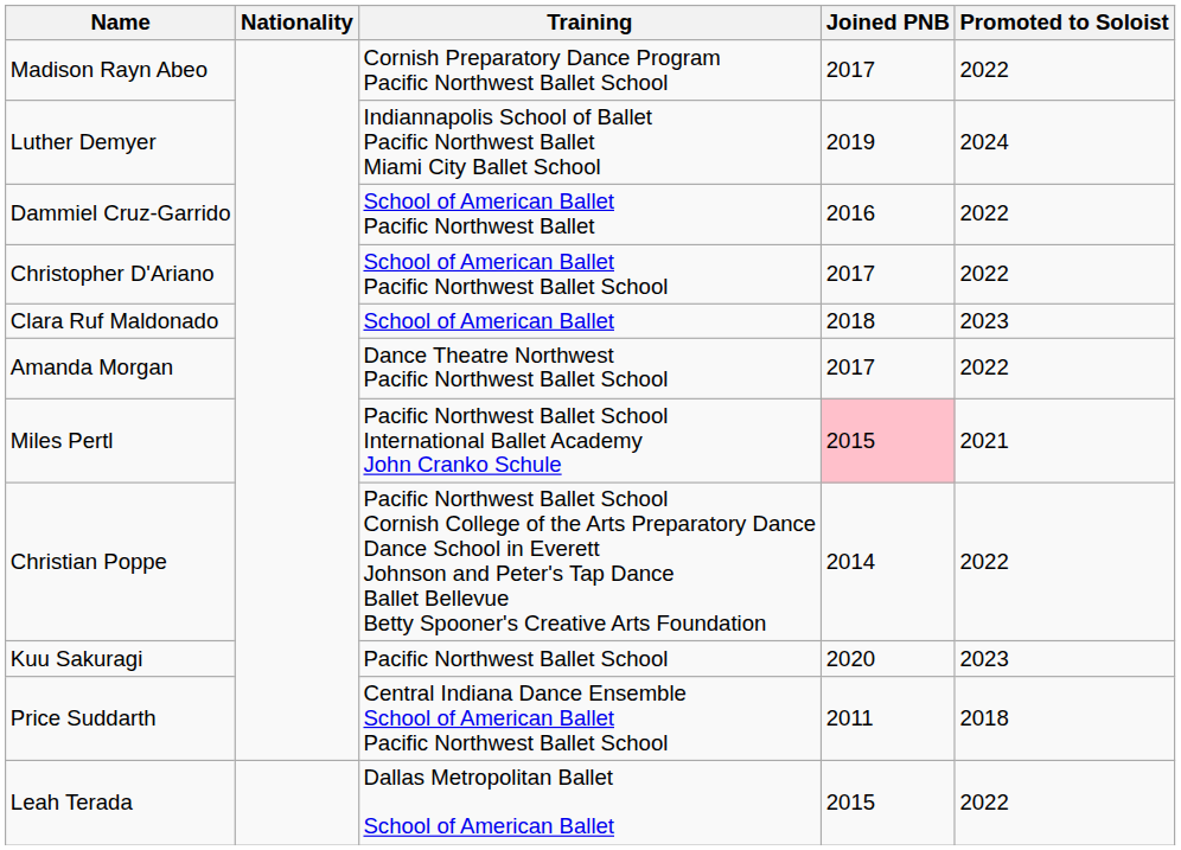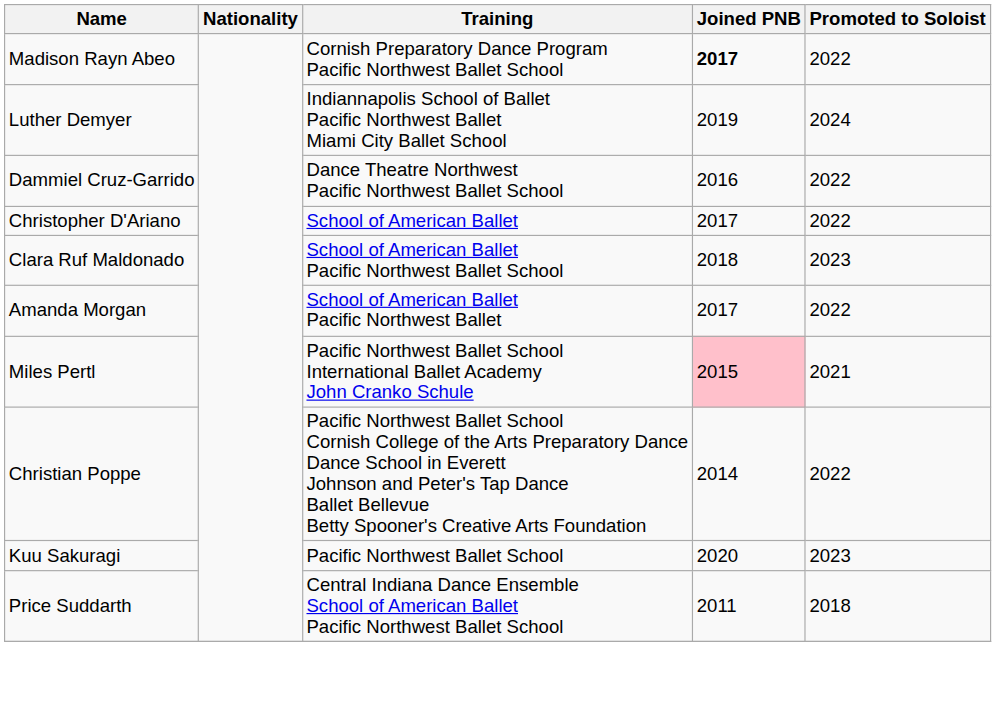 <table class="wikitable">
 <tr>
 <th>Name</th>
 <th>Nationality</th>
 <th>Training</th>
 <th>Joined PNB</th>
 <th>Promoted to Soloist</th>
 </tr>
 <tr>
 <td>Madison Rayn Abeo</td>
 <td rowspan="10"></td>
 <td>Cornish Preparatory Dance Program<br>Pacific Northwest Ballet School</td>
-<td>2017</td>
+<td><strong>2017</strong></td>
 <td>2022</td>
 </tr>
 <tr>
 <td>Luther Demyer</td>
 <td>Indiannapolis School of Ballet<br>Pacific Northwest Ballet<br>Miami City Ballet School</td>
 <td>2019</td>
 <td>2024</td>
 </tr>
 <tr>
 <td>Dammiel Cruz-Garrido</td>
-<td><a href='#'>School of American Ballet</a><br>Pacific Northwest Ballet</td>
+<td>Dance Theatre Northwest<br>Pacific Northwest Ballet School</td>
 <td>2016</td>
 <td>2022</td>
 </tr>
 <tr>
 <td>Christopher D'Ariano</td>
-<td><a href='#'>School of American Ballet</a><br>Pacific Northwest Ballet School</td>
+<td><a href='#'>School of American Ballet</a></td>
 <td>2017</td>
 <td>2022</td>
 </tr>
 <tr>
 <td>Clara Ruf Maldonado</td>
-<td><a href='#'>School of American Ballet</a></td>
+<td><a href='#'>School of American Ballet</a><br>Pacific Northwest Ballet School</td>
 <td>2018</td>
 <td>2023</td>
 </tr>
 <tr>
 <td>Amanda Morgan</td>
-<td>Dance Theatre Northwest<br>Pacific Northwest Ballet School</td>
+<td><a href='#'>School of American Ballet</a><br>Pacific Northwest Ballet</td>
 <td>2017</td>
 <td>2022</td>
 </tr>
 <tr>
 <td>Miles Pertl</td>
 <td>Pacific Northwest Ballet School<br>International Ballet Academy<br><a href='#'>John Cranko Schule</a></td>
 <td style="background: pink;">2015</td>
 <td>2021</td>
 </tr>
 <tr>
 <td>Christian Poppe</td>
 <td>Pacific Northwest Ballet School<br>Cornish College of the Arts Preparatory Dance<br>Dance School in Everett<br>Johnson and Peter's Tap Dance<br>Ballet Bellevue<br>Betty Spooner's Creative Arts Foundation</td>
 <td>2014</td>
 <td>2022</td>
 </tr>
 <tr>
 <td>Kuu Sakuragi</td>
 <td>Pacific Northwest Ballet School</td>
 <td>2020</td>
 <td>2023</td>
 </tr>
 <tr>
 <td>Price Suddarth</td>
 <td>Central Indiana Dance Ensemble<br><a href='#'>School of American Ballet</a><br>Pacific Northwest Ballet School</td>
 <td>2011</td>
 <td>2018</td>
 </tr>
 <tr>
-<td>Leah Terada</td>
-<td></td>
-<td>Dallas Metropolitan Ballet<br><br><a href='#'>School of American Ballet</a></td>
-<td>2015</td>
-<td>2022</td>
-</tr>
-<tr>
 </tr>
 </table>
